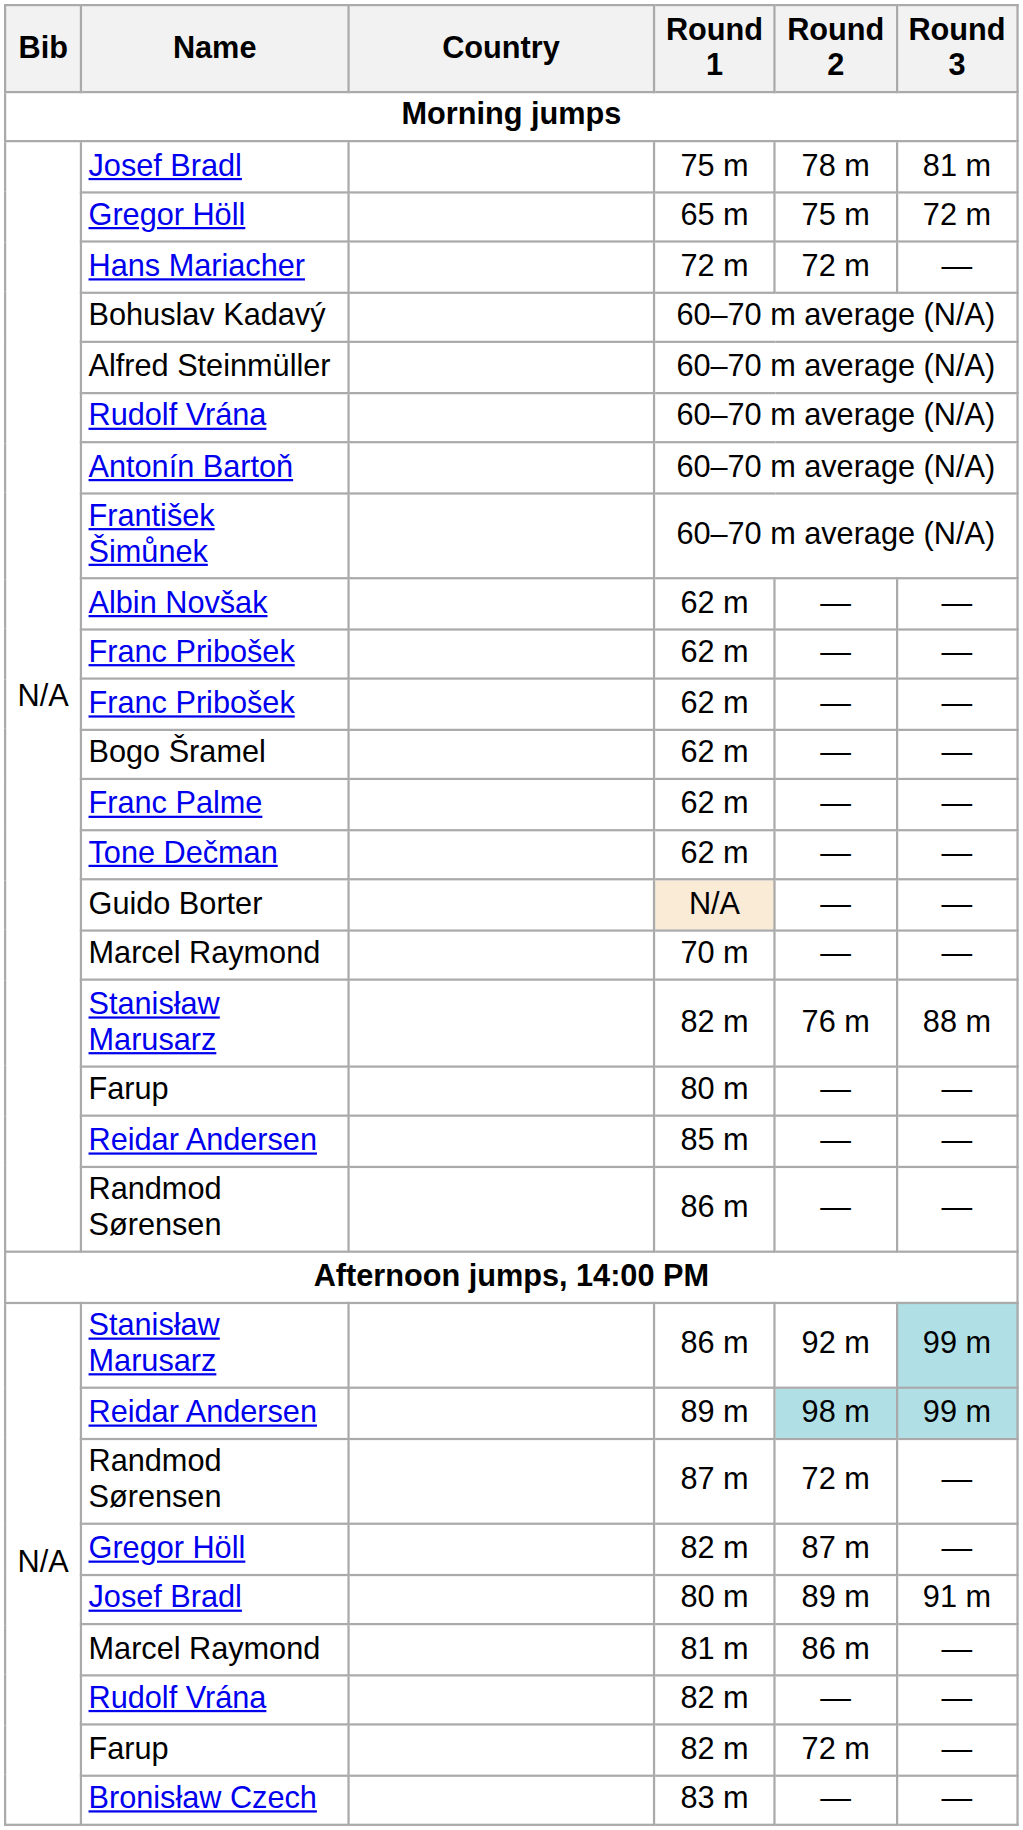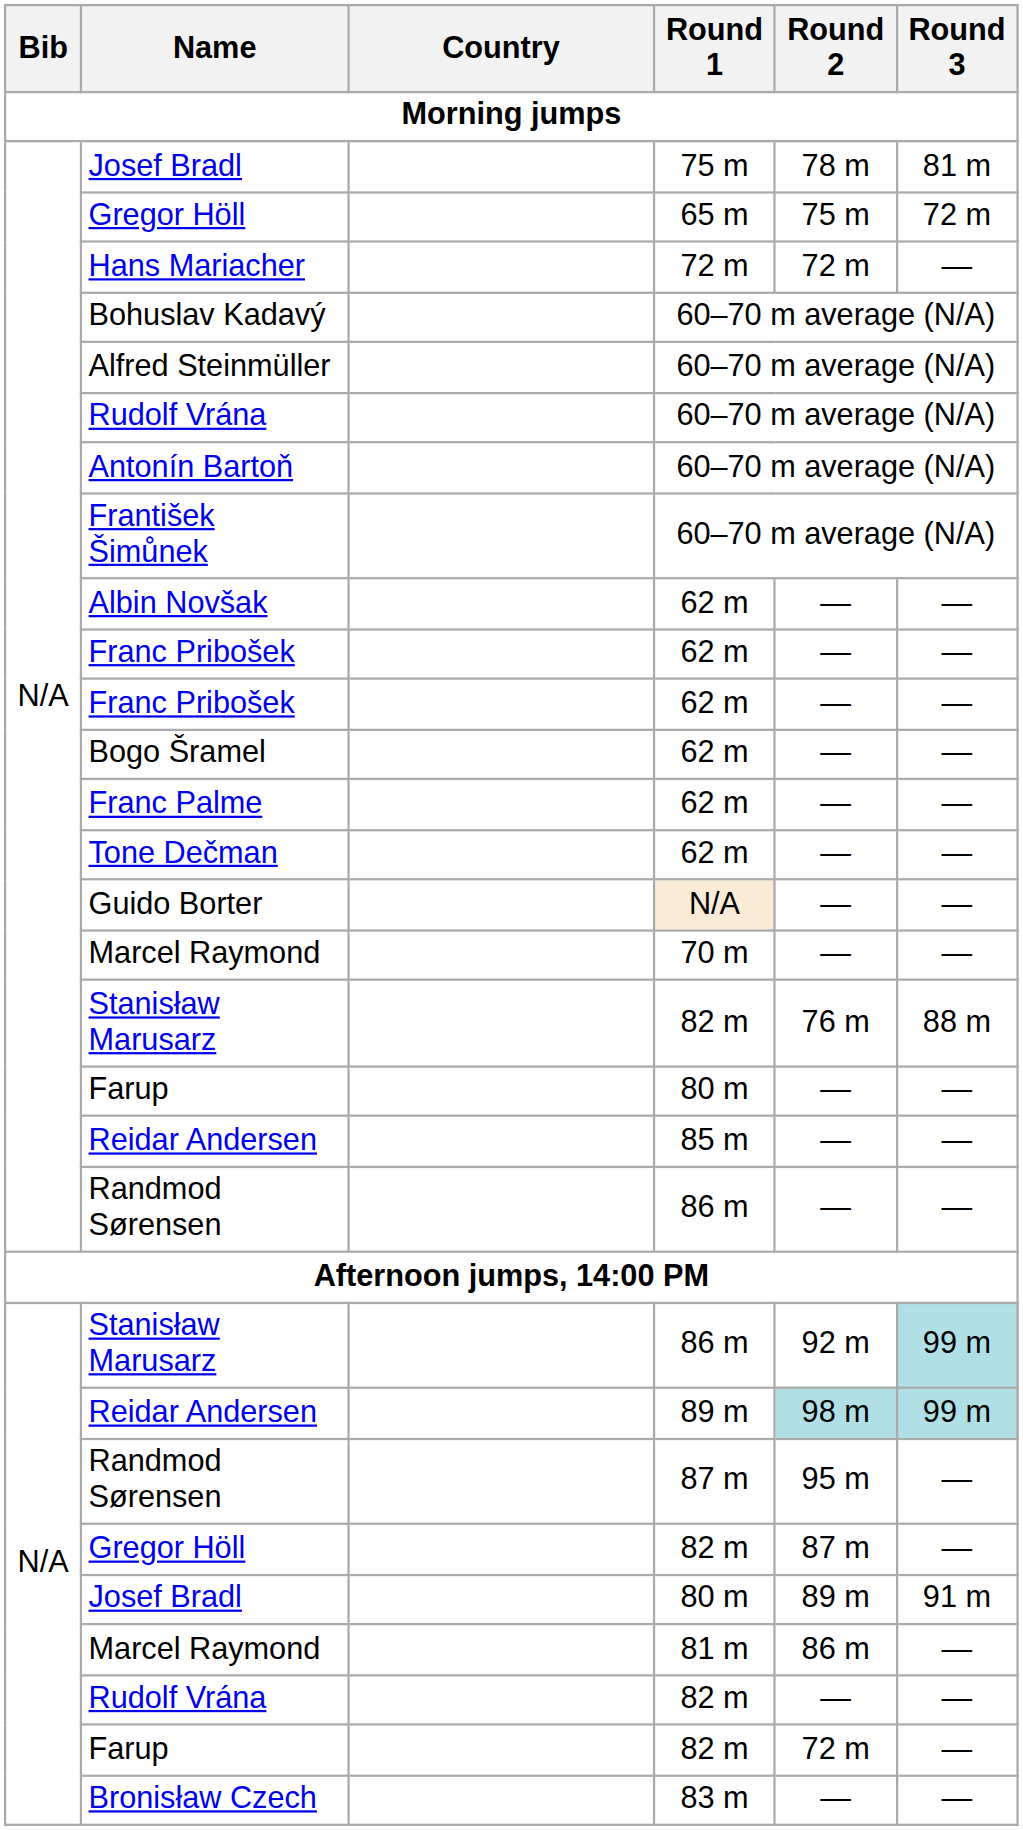 <table class="wikitable collapsible autocollapse sortable" cellpadding="3" cellspacing="0" border="1" style="background:#fff; font-size:86%; width:36%; line-height:16px; border:grey solid 1px; border-collapse:collapse;">
 <tr>
 <th width="30">Bib</th>
 <th width="135">Name</th>
 <th width="169">Country</th>
 <th width="50">Round 1</th>
 <th width="50">Round 2</th>
 <th width="50">Round 3</th>
 </tr>
 <tr>
 <td colspan=6 align=center><strong>Morning jumps</strong></td>
 </tr>
 <tr>
 <td align=center rowspan=20>N/A</td>
 <td><a href='#'>Josef Bradl</a></td>
 <td></td>
 <td align=center>75 m</td>
 <td align=center>78 m</td>
 <td align=center>81 m</td>
 </tr>
 <tr>
 <td><a href='#'>Gregor Höll</a></td>
 <td></td>
 <td align=center>65 m</td>
 <td align=center>75 m</td>
 <td align=center>72 m</td>
 </tr>
 <tr>
 <td><a href='#'>Hans Mariacher</a></td>
 <td></td>
 <td align=center>72 m</td>
 <td align=center>72 m</td>
 <td align=center>—</td>
 </tr>
 <tr>
 <td>Bohuslav Kadavý</td>
 <td></td>
 <td align=center colspan=3 align=center>60–70 m average (N/A)</td>
 </tr>
 <tr>
 <td>Alfred Steinmüller</td>
 <td></td>
 <td align=center colspan=3 align=center>60–70 m average (N/A)</td>
 </tr>
 <tr>
 <td><a href='#'>Rudolf Vrána</a></td>
 <td></td>
 <td align=center colspan=3 align=center>60–70 m average (N/A)</td>
 </tr>
 <tr>
 <td><a href='#'>Antonín Bartoň</a></td>
 <td></td>
 <td align=center colspan=3 align=center>60–70 m average (N/A)</td>
 </tr>
 <tr>
 <td><a href='#'>František Šimůnek</a></td>
 <td></td>
 <td align=center colspan=3 align=center>60–70 m average (N/A)</td>
 </tr>
 <tr>
 <td><a href='#'>Albin Novšak</a></td>
 <td></td>
 <td align=center>62 m</td>
 <td align=center>—</td>
 <td align=center>—</td>
 </tr>
 <tr>
 <td><a href='#'>Franc Pribošek</a></td>
 <td></td>
 <td align=center>62 m</td>
 <td align=center>—</td>
 <td align=center>—</td>
 </tr>
 <tr>
 <td><a href='#'>Franc Pribošek</a></td>
 <td></td>
 <td align=center>62 m</td>
 <td align=center>—</td>
 <td align=center>—</td>
 </tr>
 <tr>
 <td>Bogo Šramel</td>
 <td></td>
 <td align=center>62 m</td>
 <td align=center>—</td>
 <td align=center>—</td>
 </tr>
 <tr>
 <td><a href='#'>Franc Palme</a></td>
 <td></td>
 <td align=center>62 m</td>
 <td align=center>—</td>
 <td align=center>—</td>
 </tr>
 <tr>
 <td><a href='#'>Tone Dečman</a></td>
 <td></td>
 <td align=center>62 m</td>
 <td align=center>—</td>
 <td align=center>—</td>
 </tr>
 <tr>
 <td>Guido Borter</td>
 <td></td>
 <td align=center bgcolor=#FAEBD7>N/A</td>
 <td align=center>—</td>
 <td align=center>—</td>
 </tr>
 <tr>
 <td>Marcel Raymond</td>
 <td></td>
 <td align=center>70 m</td>
 <td align=center>—</td>
 <td align=center>—</td>
 </tr>
 <tr>
 <td><a href='#'>Stanisław Marusarz</a></td>
 <td></td>
 <td align=center>82 m</td>
 <td align=center>76 m</td>
 <td align=center>88 m</td>
 </tr>
 <tr>
 <td>Farup</td>
 <td></td>
 <td align=center>80 m</td>
 <td align=center>—</td>
 <td align=center>—</td>
 </tr>
 <tr>
 <td><a href='#'>Reidar Andersen</a></td>
 <td></td>
 <td align=center>85 m</td>
 <td align=center>—</td>
 <td align=center>—</td>
 </tr>
 <tr>
 <td>Randmod Sørensen</td>
 <td></td>
 <td align=center>86 m</td>
 <td align=center>—</td>
 <td align=center>—</td>
 </tr>
 <tr>
 <td colspan=6 align=center><strong>Afternoon jumps, 14:00 PM</strong></td>
 </tr>
 <tr>
 <td align=center rowspan=9>N/A</td>
 <td><a href='#'>Stanisław Marusarz</a></td>
 <td></td>
 <td align=center>86 m</td>
 <td align=center>92 m</td>
 <td align=center bgcolor=#B0E0E6>99 m</td>
 </tr>
 <tr>
 <td><a href='#'>Reidar Andersen</a></td>
 <td></td>
 <td align=center>89 m</td>
 <td align=center bgcolor=#B0E0E6>98 m</td>
 <td align=center bgcolor=#B0E0E6>99 m</td>
 </tr>
 <tr>
 <td>Randmod Sørensen</td>
 <td></td>
 <td align=center>87 m</td>
-<td align=center>72 m</td>
+<td align=center>95 m</td>
 <td align=center>—</td>
 </tr>
 <tr>
 <td><a href='#'>Gregor Höll</a></td>
 <td></td>
 <td align=center>82 m</td>
 <td align=center>87 m</td>
 <td align=center>—</td>
 </tr>
 <tr>
 <td><a href='#'>Josef Bradl</a></td>
 <td></td>
 <td align=center>80 m</td>
 <td align=center>89 m</td>
 <td align=center>91 m</td>
 </tr>
 <tr>
 <td>Marcel Raymond</td>
 <td></td>
 <td align=center>81 m</td>
 <td align=center>86 m</td>
 <td align=center>—</td>
 </tr>
 <tr>
 <td><a href='#'>Rudolf Vrána</a></td>
 <td></td>
 <td align=center>82 m</td>
 <td align=center>—</td>
 <td align=center>—</td>
 </tr>
 <tr>
 <td>Farup</td>
 <td></td>
 <td align=center>82 m</td>
 <td align=center>72 m</td>
 <td align=center>—</td>
 </tr>
 <tr>
 <td><a href='#'>Bronisław Czech</a></td>
 <td></td>
 <td align=center>83 m</td>
 <td align=center>—</td>
 <td align=center>—</td>
 </tr>
 </table>
